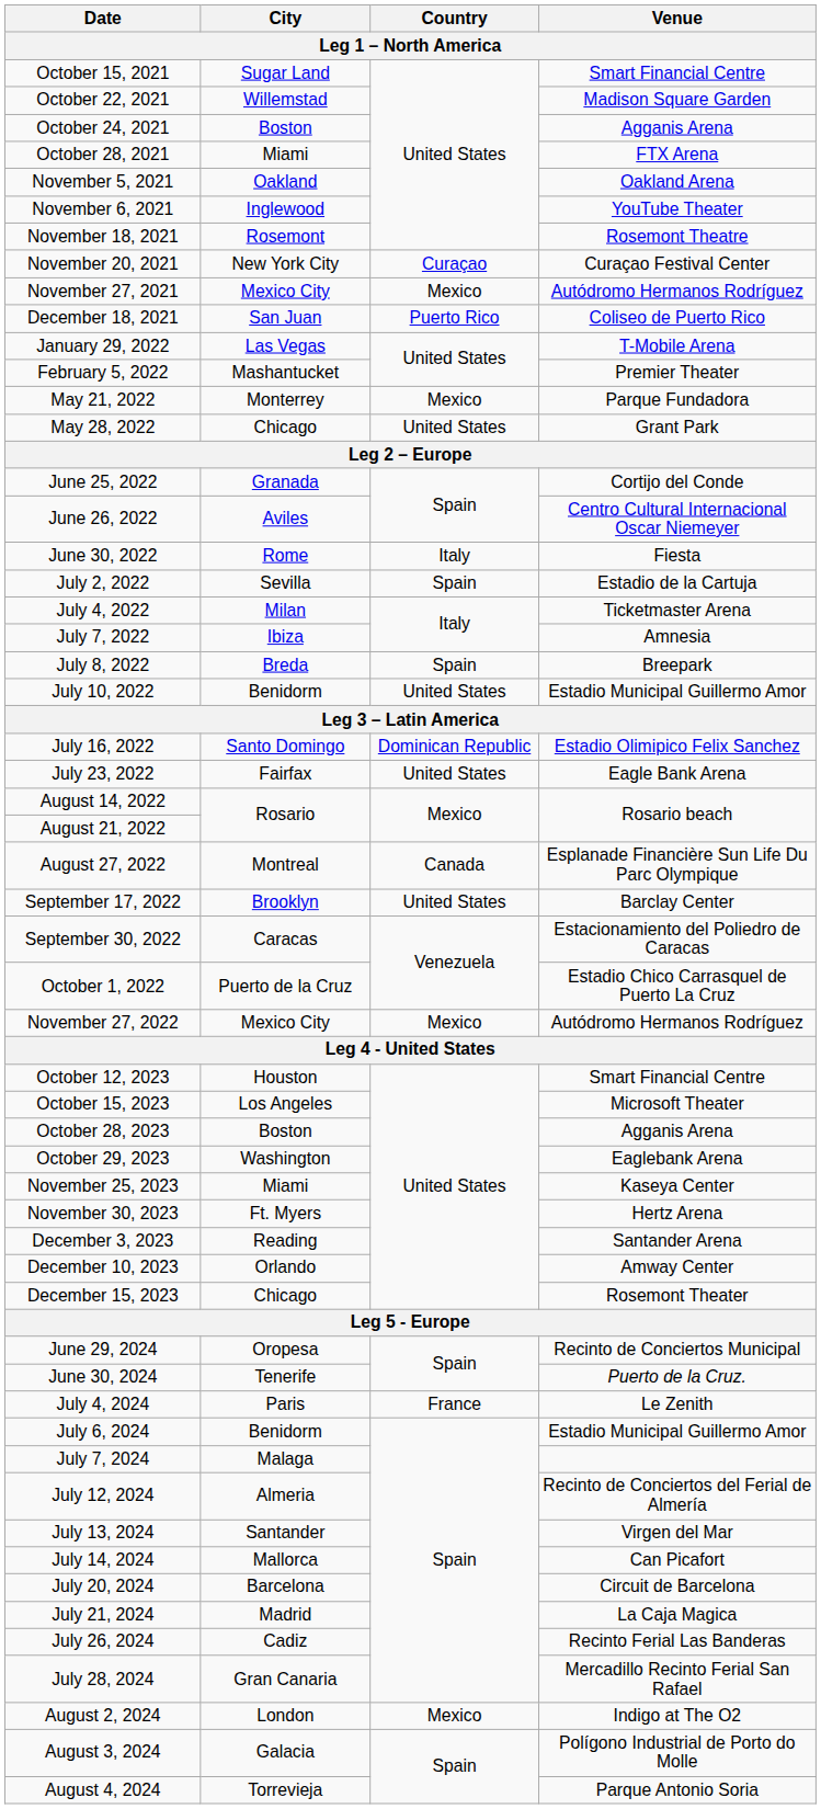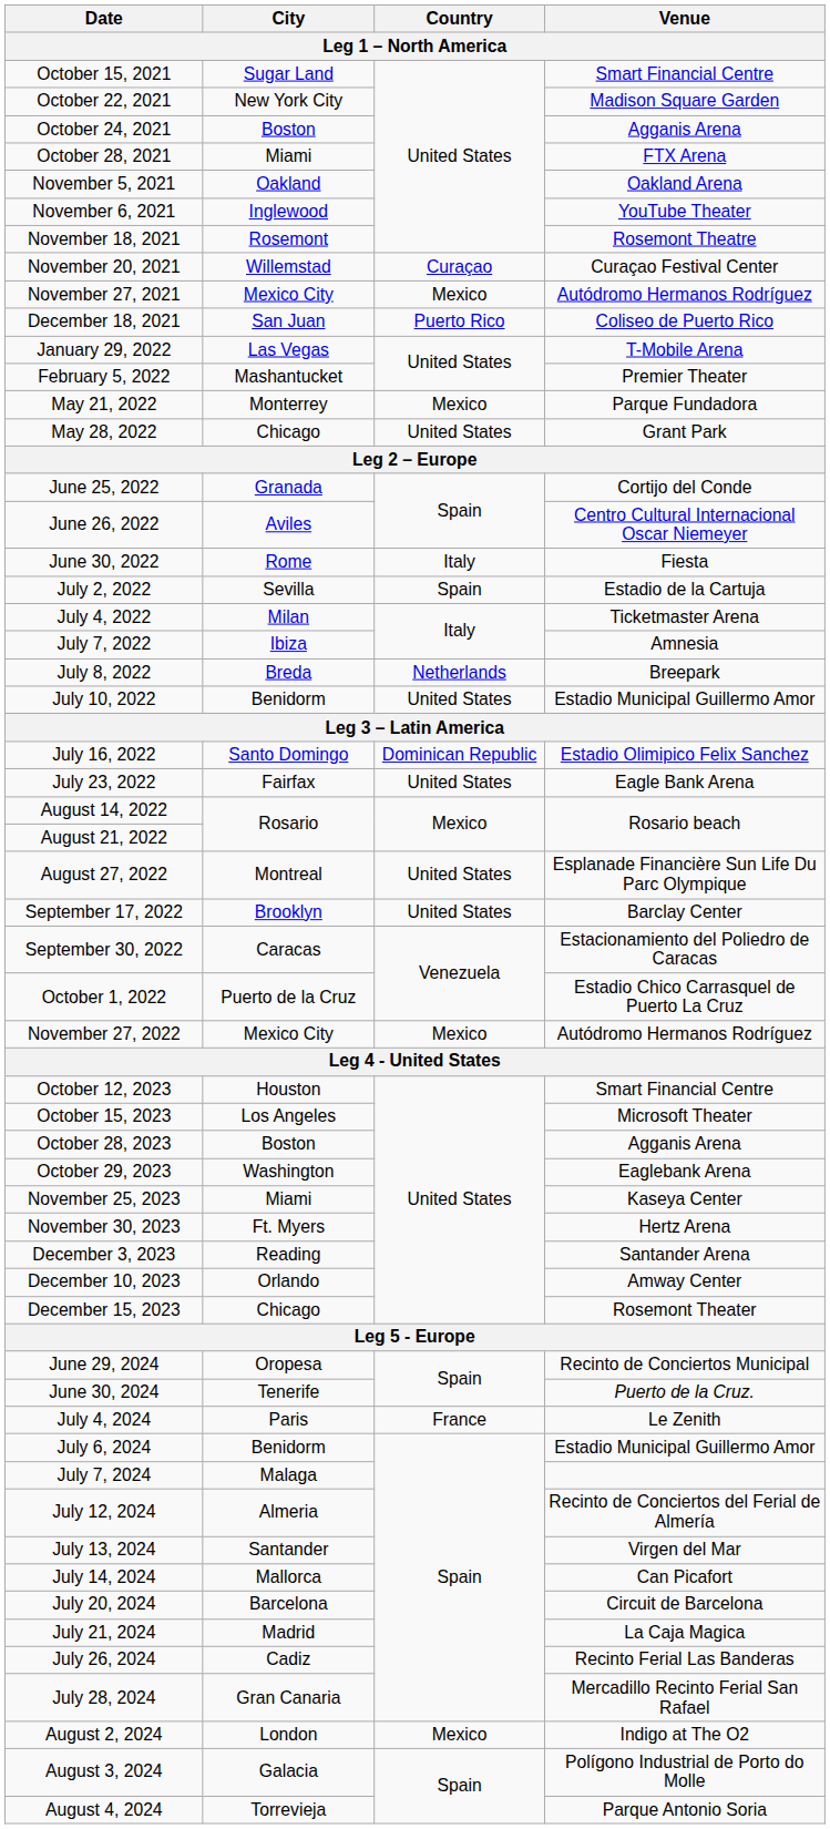 <table class="wikitable" style="text-align:center;">
 <tr>
 <th style="width:175px;">Date</th>
 <th style="width:150px;">City</th>
 <th style="width:150px;">Country</th>
 <th style="width:250px;">Venue</th>
 </tr>
 <tr>
 <th colspan="4">Leg 1 – North America</th>
 </tr>
 <tr>
 <td align="center">October 15, 2021</td>
 <td><a href='#'>Sugar Land</a></td>
 <td rowspan="7">United States</td>
 <td><a href='#'>Smart Financial Centre</a></td>
 </tr>
 <tr>
 <td align="center">October 22, 2021</td>
-<td><a href='#'>Willemstad</a></td>
+<td align="center">New York City</td>
 <td align="center"><a href='#'>Madison Square Garden</a></td>
 </tr>
 <tr>
 <td align="center">October 24, 2021</td>
 <td align="center"><a href='#'>Boston</a></td>
 <td align="center"><a href='#'>Agganis Arena</a></td>
 </tr>
 <tr>
 <td align="center">October 28, 2021</td>
 <td align="center">Miami</td>
 <td align="center"><a href='#'>FTX Arena</a></td>
 </tr>
 <tr>
 <td align="center">November 5, 2021</td>
 <td align="center"><a href='#'>Oakland</a></td>
 <td align="center"><a href='#'>Oakland Arena</a></td>
 </tr>
 <tr>
 <td>November 6, 2021</td>
 <td><a href='#'>Inglewood</a></td>
 <td><a href='#'>YouTube Theater</a></td>
 </tr>
 <tr>
 <td>November 18, 2021</td>
 <td><a href='#'>Rosemont</a></td>
 <td><a href='#'>Rosemont Theatre</a></td>
 </tr>
 <tr>
 <td>November 20, 2021</td>
-<td align="center">New York City</td>
+<td><a href='#'>Willemstad</a></td>
 <td><a href='#'>Curaçao</a></td>
 <td>Curaçao Festival Center</td>
 </tr>
 <tr>
 <td>November 27, 2021</td>
 <td><a href='#'>Mexico City</a></td>
 <td>Mexico</td>
 <td><a href='#'>Autódromo Hermanos Rodríguez</a></td>
 </tr>
 <tr>
 <td>December 18, 2021</td>
 <td><a href='#'>San Juan</a></td>
 <td><a href='#'>Puerto Rico</a></td>
 <td><a href='#'>Coliseo de Puerto Rico</a></td>
 </tr>
 <tr>
 <td>January 29, 2022</td>
 <td><a href='#'>Las Vegas</a></td>
 <td rowspan="2">United States</td>
 <td><a href='#'>T-Mobile Arena</a></td>
 </tr>
 <tr>
 <td>February 5, 2022</td>
 <td>Mashantucket</td>
 <td>Premier Theater</td>
 </tr>
 <tr>
 <td>May 21, 2022</td>
 <td>Monterrey</td>
 <td>Mexico</td>
 <td>Parque Fundadora</td>
 </tr>
 <tr>
 <td>May 28, 2022</td>
 <td>Chicago</td>
 <td>United States</td>
 <td>Grant Park</td>
 </tr>
 <tr>
 <th colspan="4">Leg 2 – Europe</th>
 </tr>
 <tr>
 <td>June 25, 2022</td>
 <td><a href='#'>Granada</a></td>
 <td rowspan="2">Spain</td>
 <td>Cortijo del Conde</td>
 </tr>
 <tr>
 <td>June 26, 2022</td>
 <td><a href='#'>Aviles</a></td>
 <td><a href='#'>Centro Cultural Internacional Oscar Niemeyer</a></td>
 </tr>
 <tr>
 <td>June 30, 2022</td>
 <td><a href='#'>Rome</a></td>
 <td>Italy</td>
 <td>Fiesta</td>
 </tr>
 <tr>
 <td>July 2, 2022</td>
 <td>Sevilla</td>
 <td>Spain</td>
 <td>Estadio de la Cartuja</td>
 </tr>
 <tr>
 <td>July 4, 2022</td>
 <td><a href='#'>Milan</a></td>
 <td rowspan="2">Italy</td>
 <td>Ticketmaster Arena</td>
 </tr>
 <tr>
 <td>July 7, 2022</td>
 <td><a href='#'>Ibiza</a></td>
 <td>Amnesia</td>
 </tr>
 <tr>
 <td>July 8, 2022</td>
 <td><a href='#'>Breda</a></td>
-<td>Spain</td>
+<td><a href='#'>Netherlands</a></td>
 <td>Breepark</td>
 </tr>
 <tr>
 <td>July 10, 2022</td>
 <td>Benidorm</td>
 <td>United States</td>
 <td>Estadio Municipal Guillermo Amor</td>
 </tr>
 <tr>
 <th colspan="4">Leg 3 – Latin America</th>
 </tr>
 <tr>
 <td align="center">July 16, 2022</td>
 <td align="center"><a href='#'>Santo Domingo</a></td>
 <td align="center"><a href='#'>Dominican Republic</a></td>
 <td align="center"><a href='#'>Estadio Olimipico Felix Sanchez</a></td>
 </tr>
 <tr>
 <td>July 23, 2022</td>
 <td>Fairfax</td>
 <td>United States</td>
 <td>Eagle Bank Arena</td>
 </tr>
 <tr>
 <td>August 14, 2022</td>
 <td rowspan="2">Rosario</td>
 <td rowspan="2">Mexico</td>
 <td rowspan="2">Rosario beach</td>
 </tr>
 <tr>
 <td>August 21, 2022</td>
 </tr>
 <tr>
 <td>August 27, 2022</td>
 <td>Montreal</td>
-<td>Canada</td>
+<td>United States</td>
 <td>Esplanade Financière Sun Life Du Parc Olympique</td>
 </tr>
 <tr>
 <td>September 17, 2022</td>
 <td><a href='#'>Brooklyn</a></td>
 <td>United States</td>
 <td>Barclay Center</td>
 </tr>
 <tr>
 <td>September 30, 2022</td>
 <td>Caracas</td>
 <td rowspan="2">Venezuela</td>
 <td>Estacionamiento del Poliedro de Caracas</td>
 </tr>
 <tr>
 <td>October 1, 2022</td>
 <td>Puerto de la Cruz</td>
 <td>Estadio Chico Carrasquel de Puerto La Cruz</td>
 </tr>
 <tr>
 <td>November 27, 2022</td>
 <td>Mexico City</td>
 <td>Mexico</td>
 <td>Autódromo Hermanos Rodríguez</td>
 </tr>
 <tr>
 <th colspan="4">Leg 4 - United States</th>
 </tr>
 <tr>
 <td>October 12, 2023</td>
 <td>Houston</td>
 <td rowspan="9">United States</td>
 <td>Smart Financial Centre</td>
 </tr>
 <tr>
 <td>October 15, 2023</td>
 <td>Los Angeles</td>
 <td>Microsoft Theater</td>
 </tr>
 <tr>
 <td>October 28, 2023</td>
 <td>Boston</td>
 <td>Agganis Arena</td>
 </tr>
 <tr>
 <td>October 29, 2023</td>
 <td>Washington</td>
 <td>Eaglebank Arena</td>
 </tr>
 <tr>
 <td>November 25, 2023</td>
 <td>Miami</td>
 <td>Kaseya Center</td>
 </tr>
 <tr>
 <td>November 30, 2023</td>
 <td>Ft. Myers</td>
 <td>Hertz Arena</td>
 </tr>
 <tr>
 <td>December 3, 2023</td>
 <td>Reading</td>
 <td>Santander Arena</td>
 </tr>
 <tr>
 <td>December 10, 2023</td>
 <td>Orlando</td>
 <td>Amway Center</td>
 </tr>
 <tr>
 <td>December 15, 2023</td>
 <td>Chicago</td>
 <td>Rosemont Theater</td>
 </tr>
 <tr>
 <th colspan="4">Leg 5 - Europe</th>
 </tr>
 <tr>
 <td>June 29, 2024</td>
 <td>Oropesa</td>
 <td rowspan="2">Spain</td>
 <td>Recinto de Conciertos Municipal</td>
 </tr>
 <tr>
 <td>June 30, 2024</td>
 <td>Tenerife</td>
 <td><em>Puerto de la Cruz.</em></td>
 </tr>
 <tr>
 <td>July 4, 2024</td>
 <td>Paris</td>
 <td>France</td>
 <td>Le Zenith</td>
 </tr>
 <tr>
 <td>July 6, 2024</td>
 <td>Benidorm</td>
 <td rowspan="9">Spain</td>
 <td>Estadio Municipal Guillermo Amor</td>
 </tr>
 <tr>
 <td>July 7, 2024</td>
 <td>Malaga</td>
 <td></td>
 </tr>
 <tr>
 <td>July 12, 2024</td>
 <td>Almeria</td>
 <td>Recinto de Conciertos del Ferial de Almería</td>
 </tr>
 <tr>
 <td>July 13, 2024</td>
 <td>Santander</td>
 <td>Virgen del Mar</td>
 </tr>
 <tr>
 <td>July 14, 2024</td>
 <td>Mallorca</td>
 <td>Can Picafort</td>
 </tr>
 <tr>
 <td>July 20, 2024</td>
 <td>Barcelona</td>
 <td>Circuit de Barcelona</td>
 </tr>
 <tr>
 <td>July 21, 2024</td>
 <td>Madrid</td>
 <td>La Caja Magica</td>
 </tr>
 <tr>
 <td>July 26, 2024</td>
 <td>Cadiz</td>
 <td>Recinto Ferial Las Banderas</td>
 </tr>
 <tr>
 <td>July 28, 2024</td>
 <td>Gran Canaria</td>
 <td>Mercadillo Recinto Ferial San Rafael</td>
 </tr>
 <tr>
 <td>August 2, 2024</td>
 <td>London</td>
 <td>Mexico</td>
 <td>Indigo at The O2</td>
 </tr>
 <tr>
 <td>August 3, 2024</td>
 <td>Galacia</td>
 <td rowspan="2">Spain</td>
 <td>Polígono Industrial de Porto do Molle</td>
 </tr>
 <tr>
 <td>August 4, 2024</td>
 <td>Torrevieja</td>
 <td>Parque Antonio Soria</td>
 </tr>
 </table>
